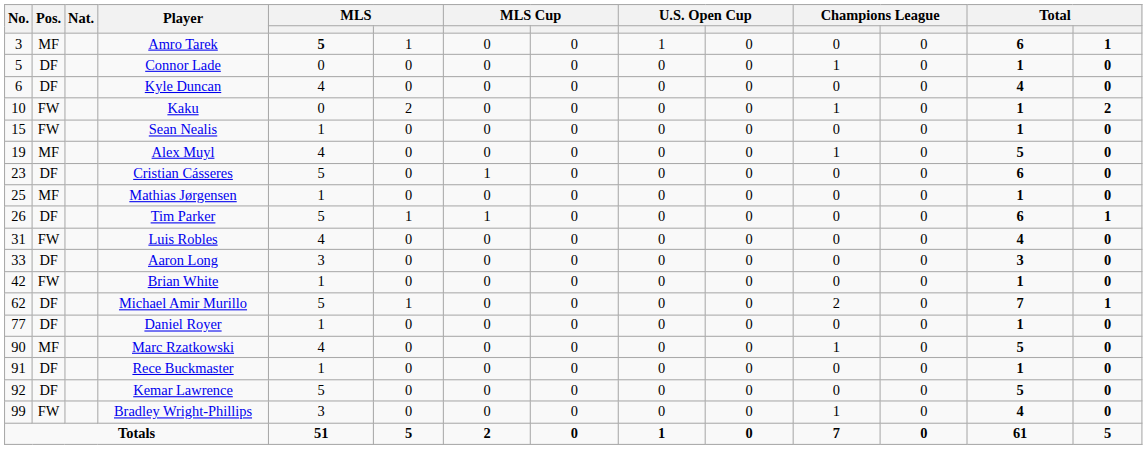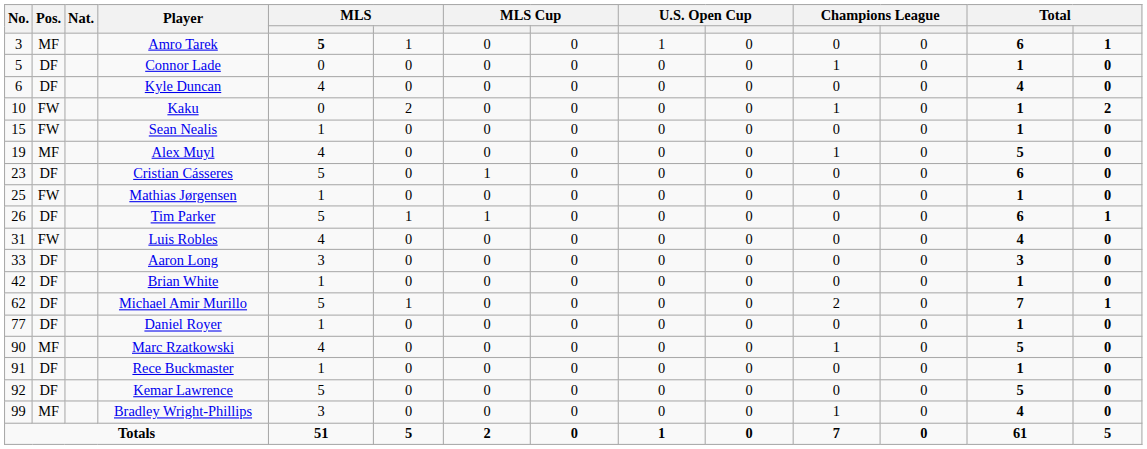 <table class="wikitable sortable alternance"  style="font-size:85%; text-align:center; line-height:14px; width:85%;">
 <tr>
 <th rowspan="2" width=10>No.</th>
 <th rowspan="2" width=10>Pos.</th>
 <th rowspan="2" width=10>Nat.</th>
 <th rowspan="2" scope="col" style="width:155px;">Player</th>
 <th colspan="2" width=80>MLS</th>
 <th colspan="2" width=80>MLS Cup</th>
 <th colspan="2" width=80>U.S. Open Cup</th>
 <th colspan="2" width=80>Champions League</th>
 <th colspan="2" width=80>Total</th>
 </tr>
 <tr>
 <th></th>
 <th></th>
 <th></th>
 <th></th>
 <th></th>
 <th></th>
 <th></th>
 <th></th>
 <th></th>
 <th></th>
 </tr>
 <tr>
 <td>3</td>
 <td>MF</td>
 <td></td>
 <td><a href='#'>Amro Tarek</a></td>
 <td><strong>5</strong></td>
 <td>1</td>
 <td>0</td>
 <td>0</td>
 <td>1</td>
 <td>0</td>
 <td>0</td>
 <td>0</td>
 <td><strong>6</strong></td>
 <td><strong>1</strong></td>
 </tr>
 <tr>
 <td>5</td>
 <td>DF</td>
 <td></td>
 <td><a href='#'>Connor Lade</a></td>
 <td>0</td>
 <td>0</td>
 <td>0</td>
 <td>0</td>
 <td>0</td>
 <td>0</td>
 <td>1</td>
 <td>0</td>
 <td><strong>1</strong></td>
 <td><strong>0</strong></td>
 </tr>
 <tr>
 <td>6</td>
 <td>DF</td>
 <td></td>
 <td><a href='#'>Kyle Duncan</a></td>
 <td>4</td>
 <td>0</td>
 <td>0</td>
 <td>0</td>
 <td>0</td>
 <td>0</td>
 <td>0</td>
 <td>0</td>
 <td><strong>4</strong></td>
 <td><strong>0</strong></td>
 </tr>
 <tr>
 <td>10</td>
 <td>FW</td>
 <td></td>
 <td><a href='#'>Kaku</a></td>
 <td>0</td>
 <td>2</td>
 <td>0</td>
 <td>0</td>
 <td>0</td>
 <td>0</td>
 <td>1</td>
 <td>0</td>
 <td><strong>1</strong></td>
 <td><strong>2</strong></td>
 </tr>
 <tr>
 <td>15</td>
 <td>FW</td>
 <td></td>
 <td><a href='#'>Sean Nealis</a></td>
 <td>1</td>
 <td>0</td>
 <td>0</td>
 <td>0</td>
 <td>0</td>
 <td>0</td>
 <td>0</td>
 <td>0</td>
 <td><strong>1</strong></td>
 <td><strong>0</strong></td>
 </tr>
 <tr>
 <td>19</td>
 <td>MF</td>
 <td></td>
 <td><a href='#'>Alex Muyl</a></td>
 <td>4</td>
 <td>0</td>
 <td>0</td>
 <td>0</td>
 <td>0</td>
 <td>0</td>
 <td>1</td>
 <td>0</td>
 <td><strong>5</strong></td>
 <td><strong>0</strong></td>
 </tr>
 <tr>
 <td>23</td>
 <td>DF</td>
 <td></td>
 <td><a href='#'>Cristian Cásseres</a></td>
 <td>5</td>
 <td>0</td>
 <td>1</td>
 <td>0</td>
 <td>0</td>
 <td>0</td>
 <td>0</td>
 <td>0</td>
 <td><strong>6</strong></td>
 <td><strong>0</strong></td>
 </tr>
 <tr>
 <td>25</td>
-<td>MF</td>
+<td>FW</td>
 <td></td>
 <td><a href='#'>Mathias Jørgensen</a></td>
 <td>1</td>
 <td>0</td>
 <td>0</td>
 <td>0</td>
 <td>0</td>
 <td>0</td>
 <td>0</td>
 <td>0</td>
 <td><strong>1</strong></td>
 <td><strong>0</strong></td>
 </tr>
 <tr>
 <td>26</td>
 <td>DF</td>
 <td></td>
 <td><a href='#'>Tim Parker</a></td>
 <td>5</td>
 <td>1</td>
 <td>1</td>
 <td>0</td>
 <td>0</td>
 <td>0</td>
 <td>0</td>
 <td>0</td>
 <td><strong>6</strong></td>
 <td><strong>1</strong></td>
 </tr>
 <tr>
 <td>31</td>
 <td>FW</td>
 <td></td>
 <td><a href='#'>Luis Robles</a></td>
 <td>4</td>
 <td>0</td>
 <td>0</td>
 <td>0</td>
 <td>0</td>
 <td>0</td>
 <td>0</td>
 <td>0</td>
 <td><strong>4</strong></td>
 <td><strong>0</strong></td>
 </tr>
 <tr>
 <td>33</td>
 <td>DF</td>
 <td></td>
 <td><a href='#'>Aaron Long</a></td>
 <td>3</td>
 <td>0</td>
 <td>0</td>
 <td>0</td>
 <td>0</td>
 <td>0</td>
 <td>0</td>
 <td>0</td>
 <td><strong>3</strong></td>
 <td><strong>0</strong></td>
 </tr>
 <tr>
 <td>42</td>
-<td>FW</td>
+<td>DF</td>
 <td></td>
 <td><a href='#'>Brian White</a></td>
 <td>1</td>
 <td>0</td>
 <td>0</td>
 <td>0</td>
 <td>0</td>
 <td>0</td>
 <td>0</td>
 <td>0</td>
 <td><strong>1</strong></td>
 <td><strong>0</strong></td>
 </tr>
 <tr>
 <td>62</td>
 <td>DF</td>
 <td></td>
 <td><a href='#'>Michael Amir Murillo</a></td>
 <td>5</td>
 <td>1</td>
 <td>0</td>
 <td>0</td>
 <td>0</td>
 <td>0</td>
 <td>2</td>
 <td>0</td>
 <td><strong>7</strong></td>
 <td><strong>1</strong></td>
 </tr>
 <tr>
 <td>77</td>
 <td>DF</td>
 <td></td>
 <td><a href='#'>Daniel Royer</a></td>
 <td>1</td>
 <td>0</td>
 <td>0</td>
 <td>0</td>
 <td>0</td>
 <td>0</td>
 <td>0</td>
 <td>0</td>
 <td><strong>1</strong></td>
 <td><strong>0</strong></td>
 </tr>
 <tr>
 <td>90</td>
 <td>MF</td>
 <td></td>
 <td><a href='#'>Marc Rzatkowski</a></td>
 <td>4</td>
 <td>0</td>
 <td>0</td>
 <td>0</td>
 <td>0</td>
 <td>0</td>
 <td>1</td>
 <td>0</td>
 <td><strong>5</strong></td>
 <td><strong>0</strong></td>
 </tr>
 <tr>
 <td>91</td>
 <td>DF</td>
 <td></td>
 <td><a href='#'>Rece Buckmaster</a></td>
 <td>1</td>
 <td>0</td>
 <td>0</td>
 <td>0</td>
 <td>0</td>
 <td>0</td>
 <td>0</td>
 <td>0</td>
 <td><strong>1</strong></td>
 <td><strong>0</strong></td>
 </tr>
 <tr>
 <td>92</td>
 <td>DF</td>
 <td></td>
 <td><a href='#'>Kemar Lawrence</a></td>
 <td>5</td>
 <td>0</td>
 <td>0</td>
 <td>0</td>
 <td>0</td>
 <td>0</td>
 <td>0</td>
 <td>0</td>
 <td><strong>5</strong></td>
 <td><strong>0</strong></td>
 </tr>
 <tr>
 <td>99</td>
-<td>FW</td>
+<td>MF</td>
 <td></td>
 <td><a href='#'>Bradley Wright-Phillips</a></td>
 <td>3</td>
 <td>0</td>
 <td>0</td>
 <td>0</td>
 <td>0</td>
 <td>0</td>
 <td>1</td>
 <td>0</td>
 <td><strong>4</strong></td>
 <td><strong>0</strong></td>
 </tr>
 <tr class="sortbottom">
 <td colspan="4"><strong>Totals</strong></td>
 <td><strong>51</strong></td>
 <td><strong>5</strong></td>
 <td><strong>2</strong></td>
 <td><strong>0</strong></td>
 <td><strong>1</strong></td>
 <td><strong>0</strong></td>
 <td><strong>7</strong></td>
 <td><strong>0</strong></td>
 <td><strong>61</strong></td>
 <td><strong>5</strong></td>
 </tr>
 </table>
